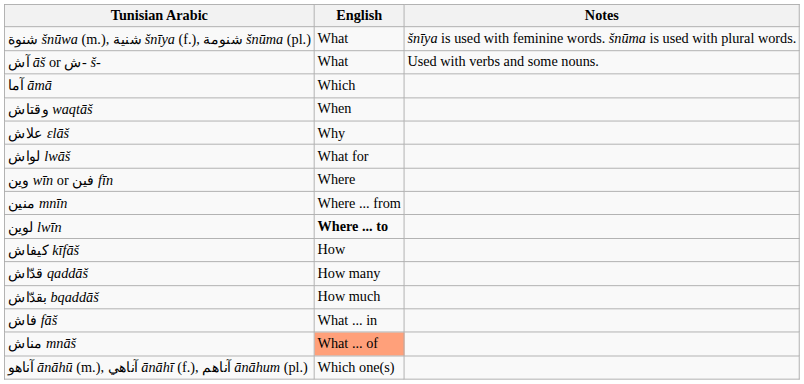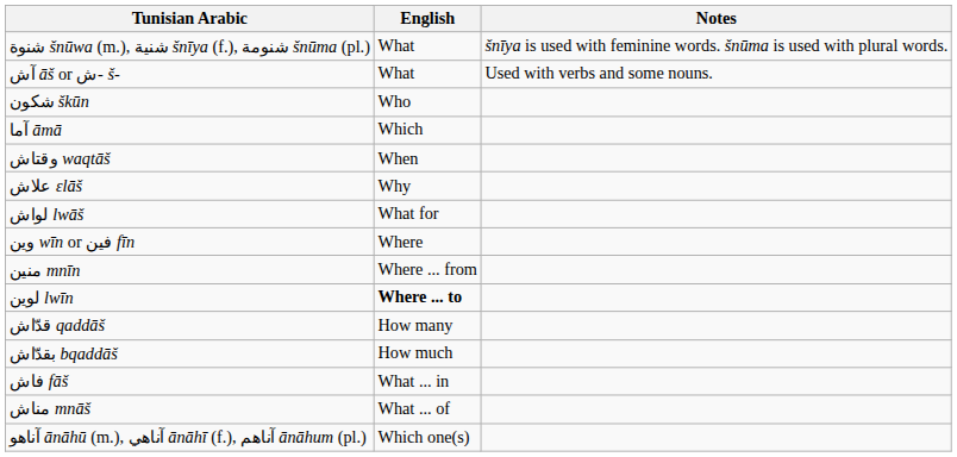 <table class="wikitable">
 <tr>
 <th>Tunisian Arabic</th>
 <th>English</th>
 <th>Notes</th>
 </tr>
 <tr>
 <td>شنوة <em>šnūwa</em> (m.), شنية <em>šnīya</em> (f.), شنومة <em>šnūma</em> (pl.)</td>
 <td>What</td>
 <td><em>šnīya</em> is used with feminine words. <em>šnūma</em> is used with plural words.</td>
 </tr>
 <tr>
 <td>آش <em>āš</em> or ش- <em>š-</em></td>
 <td>What</td>
 <td>Used with verbs and some nouns.</td>
+</tr>
+<tr>
+<td>شكون <em>škūn</em></td>
+<td>Who</td>
+<td></td>
 </tr>
 <tr>
 <td>آما <em>āmā</em></td>
 <td>Which</td>
 <td></td>
 </tr>
 <tr>
 <td>وقتاش <em>waqtāš</em></td>
 <td>When</td>
 <td></td>
 </tr>
 <tr>
 <td>علاش <em>ɛlāš</em></td>
 <td>Why</td>
 <td></td>
 </tr>
 <tr>
 <td>لواش <em>lwāš</em></td>
 <td>What for</td>
 <td></td>
 </tr>
 <tr>
 <td>وين <em>wīn</em> or فين <em>fīn</em></td>
 <td>Where</td>
 <td></td>
 </tr>
 <tr>
 <td>منين <em>mnīn</em></td>
 <td>Where ... from</td>
 <td></td>
 </tr>
 <tr>
 <td>لوين <em>lwīn</em></td>
 <td><strong>Where ... to</strong></td>
 <td></td>
 </tr>
 <tr>
-<td>كيفاش <em>kīfāš</em></td>
-<td>How</td>
-<td></td>
-</tr>
-<tr>
 <td>قدّاش <em>qaddāš</em></td>
 <td>How many</td>
 <td></td>
 </tr>
 <tr>
 <td>بقدّاش <em>bqaddāš</em></td>
 <td>How much</td>
 <td></td>
 </tr>
 <tr>
 <td>فاش <em>fāš</em></td>
 <td>What ... in</td>
 <td></td>
 </tr>
 <tr>
 <td>مناش <em>mnāš</em></td>
-<td style="background: lightsalmon;">What ... of</td>
+<td>What ... of</td>
 <td></td>
 </tr>
 <tr>
 <td>آناهو <em>ānāhū</em> (m.), آناهي <em>ānāhī</em> (f.), آناهم <em>ānāhum</em> (pl.)</td>
 <td>Which one(s)</td>
 <td></td>
 </tr>
 </table>
